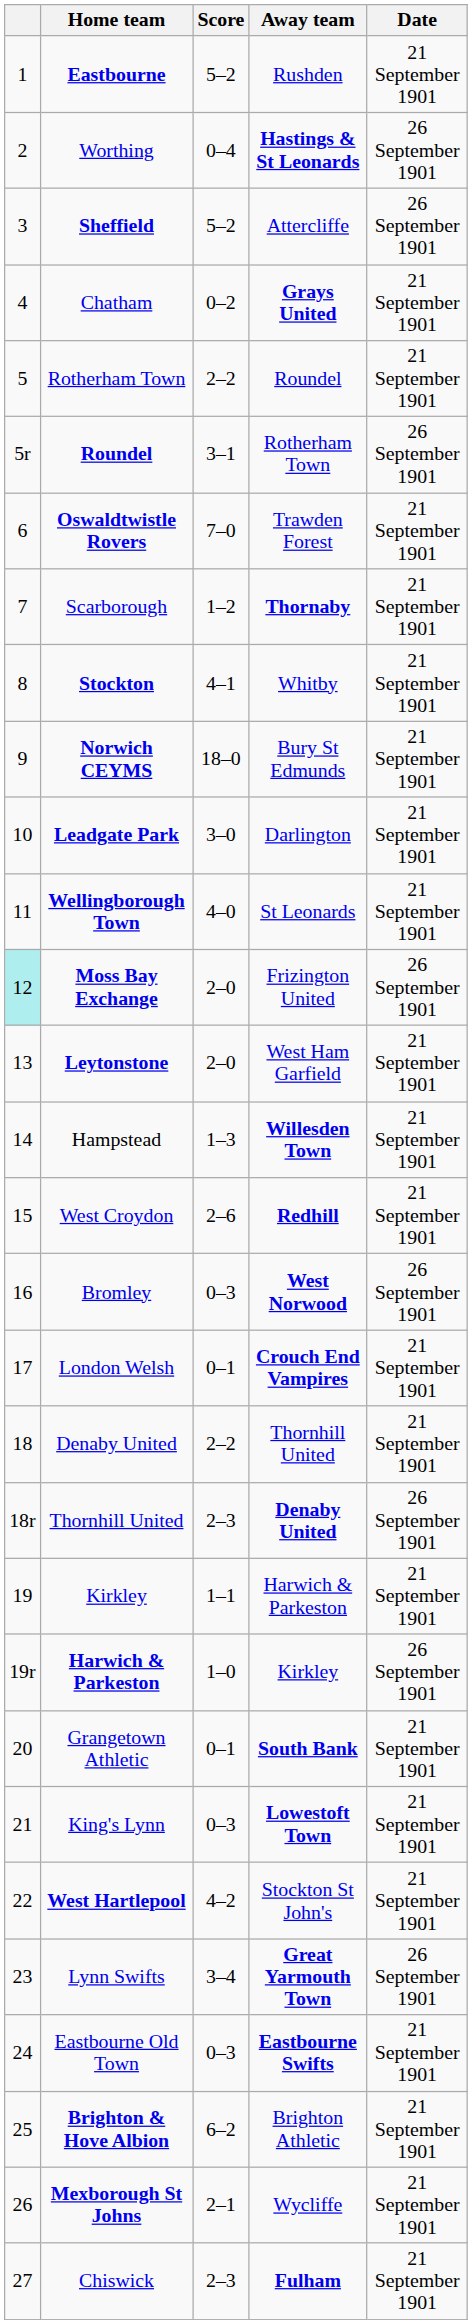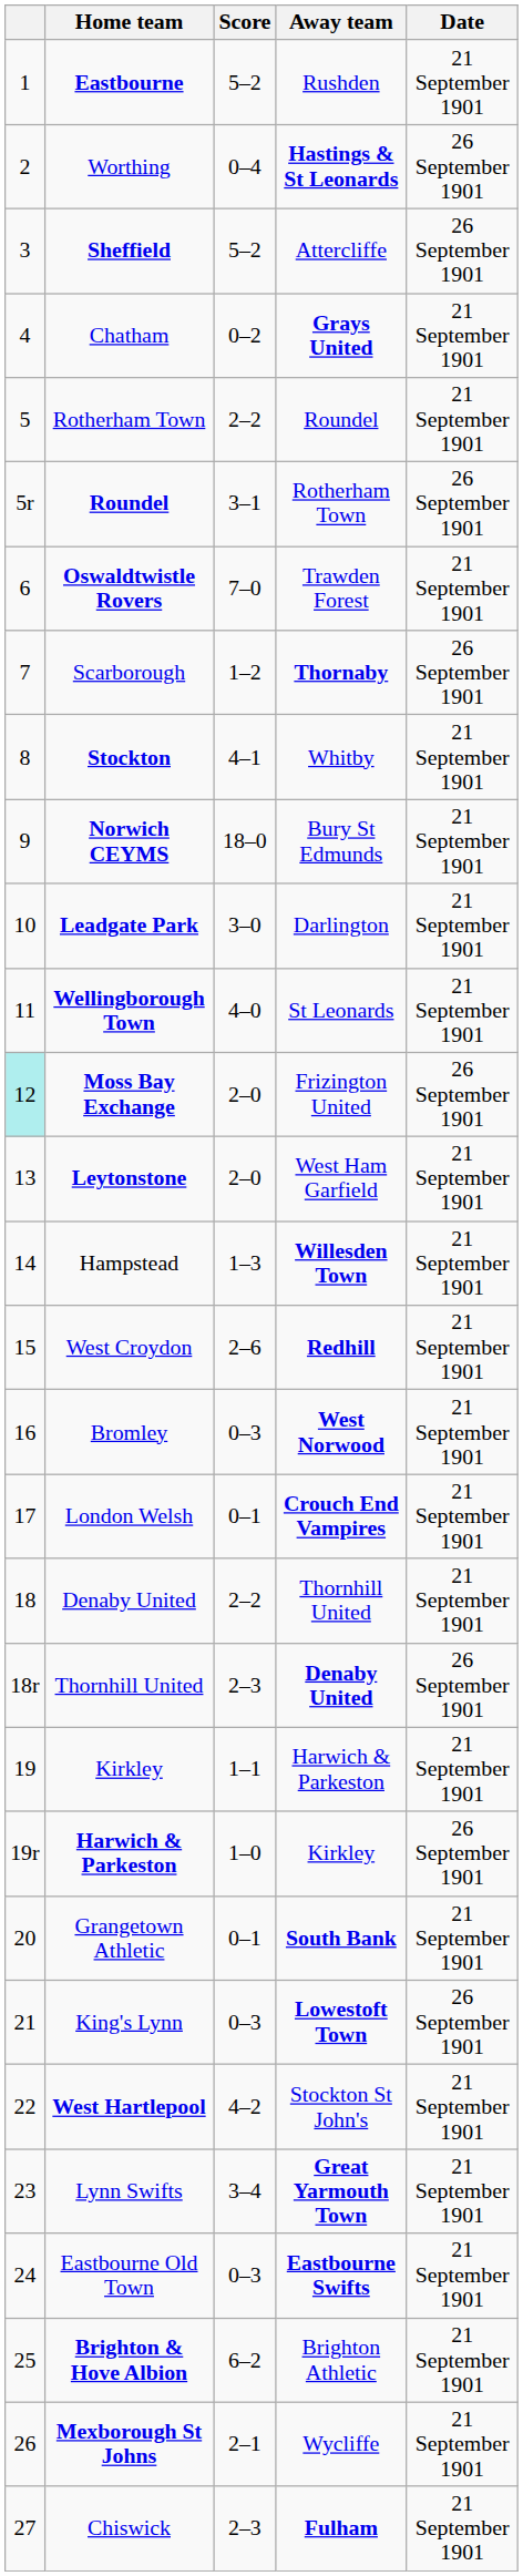 <table class="wikitable" style="text-align:center; width:60%">
 <tr>
 <th></th>
 <th>Home team</th>
 <th>Score</th>
 <th>Away team</th>
 <th>Date</th>
 </tr>
 <tr>
 <td>1</td>
 <td><strong><a href='#'>Eastbourne</a></strong></td>
 <td>5–2</td>
 <td><a href='#'>Rushden</a></td>
 <td>21 September 1901</td>
 </tr>
 <tr>
 <td>2</td>
 <td><a href='#'>Worthing</a></td>
 <td>0–4</td>
 <td><strong><a href='#'>Hastings & St Leonards</a></strong></td>
 <td>26 September 1901</td>
 </tr>
 <tr>
 <td>3</td>
 <td><strong><a href='#'>Sheffield</a></strong></td>
 <td>5–2</td>
 <td><a href='#'>Attercliffe</a></td>
 <td>26 September 1901</td>
 </tr>
 <tr>
 <td>4</td>
 <td><a href='#'>Chatham</a></td>
 <td>0–2</td>
 <td><strong><a href='#'>Grays United</a></strong></td>
 <td>21 September 1901</td>
 </tr>
 <tr>
 <td>5</td>
 <td><a href='#'>Rotherham Town</a></td>
 <td>2–2</td>
 <td><a href='#'>Roundel</a></td>
 <td>21 September 1901</td>
 </tr>
 <tr>
 <td>5r</td>
 <td><strong><a href='#'>Roundel</a></strong></td>
 <td>3–1</td>
 <td><a href='#'>Rotherham Town</a></td>
 <td>26 September 1901</td>
 </tr>
 <tr>
 <td>6</td>
 <td><strong><a href='#'>Oswaldtwistle Rovers</a></strong></td>
 <td>7–0</td>
 <td><a href='#'>Trawden Forest</a></td>
 <td>21 September 1901</td>
 </tr>
 <tr>
 <td>7</td>
 <td><a href='#'>Scarborough</a></td>
 <td>1–2</td>
 <td><strong><a href='#'>Thornaby</a></strong></td>
-<td>21 September 1901</td>
+<td>26 September 1901</td>
 </tr>
 <tr>
 <td>8</td>
 <td><strong><a href='#'>Stockton</a></strong></td>
 <td>4–1</td>
 <td><a href='#'>Whitby</a></td>
 <td>21 September 1901</td>
 </tr>
 <tr>
 <td>9</td>
 <td><strong><a href='#'>Norwich CEYMS</a></strong></td>
 <td>18–0</td>
 <td><a href='#'>Bury St Edmunds</a></td>
 <td>21 September 1901</td>
 </tr>
 <tr>
 <td>10</td>
 <td><strong><a href='#'>Leadgate Park</a></strong></td>
 <td>3–0</td>
 <td><a href='#'>Darlington</a></td>
 <td>21 September 1901</td>
 </tr>
 <tr>
 <td>11</td>
 <td><strong><a href='#'>Wellingborough Town</a></strong></td>
 <td>4–0</td>
 <td><a href='#'>St Leonards</a></td>
 <td>21 September 1901</td>
 </tr>
 <tr>
 <td style="background: paleturquoise;">12</td>
 <td><strong><a href='#'>Moss Bay Exchange</a></strong></td>
 <td>2–0</td>
 <td><a href='#'>Frizington United</a></td>
 <td>26 September 1901</td>
 </tr>
 <tr>
 <td>13</td>
 <td><strong><a href='#'>Leytonstone</a></strong></td>
 <td>2–0</td>
 <td><a href='#'>West Ham Garfield</a></td>
 <td>21 September 1901</td>
 </tr>
 <tr>
 <td>14</td>
 <td>Hampstead</td>
 <td>1–3</td>
 <td><strong><a href='#'>Willesden Town</a></strong></td>
 <td>21 September 1901</td>
 </tr>
 <tr>
 <td>15</td>
 <td><a href='#'>West Croydon</a></td>
 <td>2–6</td>
 <td><strong><a href='#'>Redhill</a></strong></td>
 <td>21 September 1901</td>
 </tr>
 <tr>
 <td>16</td>
 <td><a href='#'>Bromley</a></td>
 <td>0–3</td>
 <td><strong><a href='#'>West Norwood</a></strong></td>
-<td>26 September 1901</td>
+<td>21 September 1901</td>
 </tr>
 <tr>
 <td>17</td>
 <td><a href='#'>London Welsh</a></td>
 <td>0–1</td>
 <td><strong><a href='#'>Crouch End Vampires</a></strong></td>
 <td>21 September 1901</td>
 </tr>
 <tr>
 <td>18</td>
 <td><a href='#'>Denaby United</a></td>
 <td>2–2</td>
 <td><a href='#'>Thornhill United</a></td>
 <td>21 September 1901</td>
 </tr>
 <tr>
 <td>18r</td>
 <td><a href='#'>Thornhill United</a></td>
 <td>2–3</td>
 <td><strong><a href='#'>Denaby United</a></strong></td>
 <td>26 September 1901</td>
 </tr>
 <tr>
 <td>19</td>
 <td><a href='#'>Kirkley</a></td>
 <td>1–1</td>
 <td><a href='#'>Harwich & Parkeston</a></td>
 <td>21 September 1901</td>
 </tr>
 <tr>
 <td>19r</td>
 <td><strong><a href='#'>Harwich & Parkeston</a></strong></td>
 <td>1–0</td>
 <td><a href='#'>Kirkley</a></td>
 <td>26 September 1901</td>
 </tr>
 <tr>
 <td>20</td>
 <td><a href='#'>Grangetown Athletic</a></td>
 <td>0–1</td>
 <td><strong><a href='#'>South Bank</a></strong></td>
 <td>21 September 1901</td>
 </tr>
 <tr>
 <td>21</td>
 <td><a href='#'>King's Lynn</a></td>
 <td>0–3</td>
 <td><strong><a href='#'>Lowestoft Town</a></strong></td>
-<td>21 September 1901</td>
+<td>26 September 1901</td>
 </tr>
 <tr>
 <td>22</td>
 <td><strong><a href='#'>West Hartlepool</a></strong></td>
 <td>4–2</td>
 <td><a href='#'>Stockton St John's</a></td>
 <td>21 September 1901</td>
 </tr>
 <tr>
 <td>23</td>
 <td><a href='#'>Lynn Swifts</a></td>
 <td>3–4</td>
 <td><strong><a href='#'>Great Yarmouth Town</a></strong></td>
-<td>26 September 1901</td>
+<td>21 September 1901</td>
 </tr>
 <tr>
 <td>24</td>
 <td><a href='#'>Eastbourne Old Town</a></td>
 <td>0–3</td>
 <td><strong><a href='#'>Eastbourne Swifts</a></strong></td>
 <td>21 September 1901</td>
 </tr>
 <tr>
 <td>25</td>
 <td><strong><a href='#'>Brighton & Hove Albion</a></strong></td>
 <td>6–2</td>
 <td><a href='#'>Brighton Athletic</a></td>
 <td>21 September 1901</td>
 </tr>
 <tr>
 <td>26</td>
 <td><strong><a href='#'>Mexborough St Johns</a></strong></td>
 <td>2–1</td>
 <td><a href='#'>Wycliffe</a></td>
 <td>21 September 1901</td>
 </tr>
 <tr>
 <td>27</td>
 <td><a href='#'>Chiswick</a></td>
 <td>2–3</td>
 <td><strong><a href='#'>Fulham</a></strong></td>
 <td>21 September 1901</td>
 </tr>
 </table>
